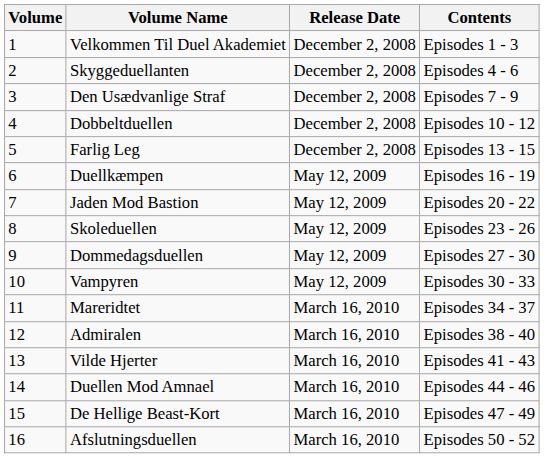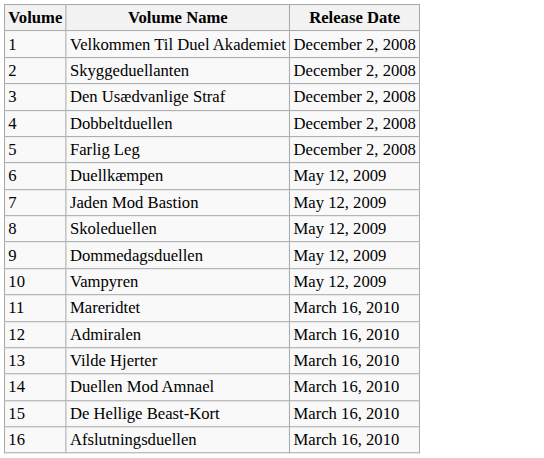 <table class="wikitable">
 <tr>
 <th>Volume </th>
 <th>Volume Name </th>
 <th>Release Date</th>
-<th>Contents</th>
 </tr>
 <tr>
 <td>1</td>
 <td>Velkommen Til Duel Akademiet</td>
 <td>December 2, 2008</td>
-<td>Episodes 1 - 3</td>
 </tr>
 <tr>
 <td>2</td>
 <td>Skyggeduellanten</td>
 <td>December 2, 2008</td>
-<td>Episodes 4 - 6</td>
 </tr>
 <tr>
 <td>3</td>
 <td>Den Usædvanlige Straf</td>
 <td>December 2, 2008</td>
-<td>Episodes 7 - 9</td>
 </tr>
 <tr>
 <td>4</td>
 <td>Dobbeltduellen</td>
 <td>December 2, 2008</td>
-<td>Episodes 10 - 12</td>
 </tr>
 <tr>
 <td>5</td>
 <td>Farlig Leg</td>
 <td>December 2, 2008</td>
-<td>Episodes 13 - 15</td>
 </tr>
 <tr>
 <td>6</td>
 <td>Duellkæmpen</td>
 <td>May 12, 2009</td>
-<td>Episodes 16 - 19</td>
 </tr>
 <tr>
 <td>7</td>
 <td>Jaden Mod Bastion</td>
 <td>May 12, 2009</td>
-<td>Episodes 20 - 22</td>
 </tr>
 <tr>
 <td>8</td>
 <td>Skoleduellen</td>
 <td>May 12, 2009</td>
-<td>Episodes 23 - 26</td>
 </tr>
 <tr>
 <td>9</td>
 <td>Dommedagsduellen</td>
 <td>May 12, 2009</td>
-<td>Episodes 27 - 30</td>
 </tr>
 <tr>
 <td>10</td>
 <td>Vampyren</td>
 <td>May 12, 2009</td>
-<td>Episodes 30 - 33</td>
 </tr>
 <tr>
 <td>11</td>
 <td>Mareridtet</td>
 <td>March 16, 2010</td>
-<td>Episodes 34 - 37</td>
 </tr>
 <tr>
 <td>12</td>
 <td>Admiralen</td>
 <td>March 16, 2010</td>
-<td>Episodes 38 - 40</td>
 </tr>
 <tr>
 <td>13</td>
 <td>Vilde Hjerter</td>
 <td>March 16, 2010</td>
-<td>Episodes 41 - 43</td>
 </tr>
 <tr>
 <td>14</td>
 <td>Duellen Mod Amnael</td>
 <td>March 16, 2010</td>
-<td>Episodes 44 - 46</td>
 </tr>
 <tr>
 <td>15</td>
 <td>De Hellige Beast-Kort</td>
 <td>March 16, 2010</td>
-<td>Episodes 47 - 49</td>
 </tr>
 <tr>
 <td>16</td>
 <td>Afslutningsduellen</td>
 <td>March 16, 2010</td>
-<td>Episodes 50 - 52</td>
 </tr>
 </table>
